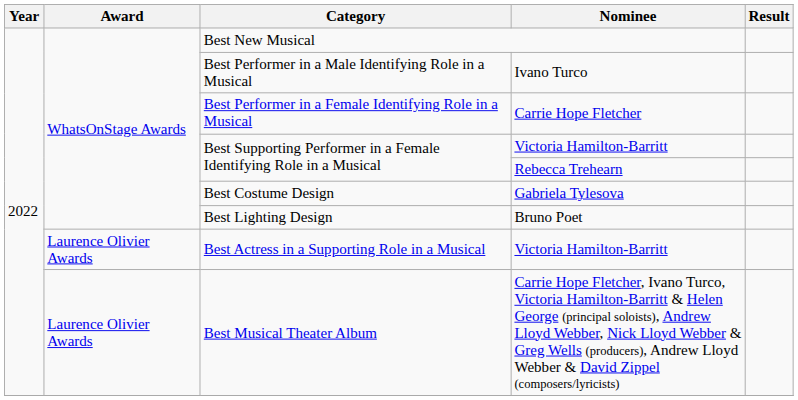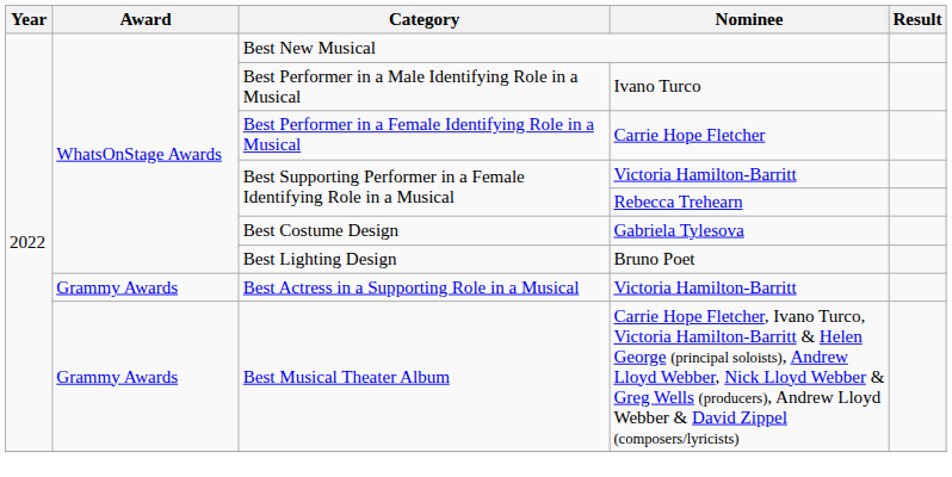 <table class="wikitable" style="width:95%;">
 <tr>
 <th style="width:5%;">Year</th>
 <th style="width:20%;">Award</th>
 <th style="width:40%;">Category</th>
 <th style="width:30%;">Nominee</th>
 <th style="width:10%;">Result</th>
 </tr>
 <tr>
 <td rowspan="9">2022</td>
 <td rowspan="7"><a href='#'>WhatsOnStage Awards</a></td>
 <td colspan=2>Best New Musical</td>
 <td></td>
 </tr>
 <tr>
 <td>Best Performer in a Male Identifying Role in a Musical</td>
 <td>Ivano Turco</td>
 <td></td>
 </tr>
 <tr>
 <td><a href='#'>Best Performer in a Female Identifying Role in a Musical</a></td>
 <td><a href='#'>Carrie Hope Fletcher</a></td>
 <td></td>
 </tr>
 <tr>
 <td rowspan="2">Best Supporting Performer in a Female Identifying Role in a Musical</td>
 <td><a href='#'>Victoria Hamilton-Barritt</a></td>
 <td></td>
 </tr>
 <tr>
 <td><a href='#'>Rebecca Trehearn</a></td>
 <td></td>
 </tr>
 <tr>
 <td>Best Costume Design</td>
 <td><a href='#'>Gabriela Tylesova</a></td>
 <td></td>
 </tr>
 <tr>
 <td>Best Lighting Design</td>
 <td>Bruno Poet</td>
 <td></td>
 </tr>
 <tr>
-<td><a href='#'>Laurence Olivier Awards</a></td>
+<td><a href='#'>Grammy Awards</a></td>
 <td><a href='#'>Best Actress in a Supporting Role in a Musical</a></td>
 <td><a href='#'>Victoria Hamilton-Barritt</a></td>
 <td></td>
 </tr>
 <tr>
-<td><a href='#'>Laurence Olivier Awards</a></td>
+<td><a href='#'>Grammy Awards</a></td>
 <td><a href='#'>Best Musical Theater Album</a></td>
 <td><a href='#'>Carrie Hope Fletcher</a>, Ivano Turco, <a href='#'>Victoria Hamilton-Barritt</a> & <a href='#'>Helen George</a> <small>(principal soloists)</small>, <a href='#'>Andrew Lloyd Webber</a>, <a href='#'>Nick Lloyd Webber</a> & <a href='#'>Greg Wells</a> <small>(producers)</small>, Andrew Lloyd Webber & <a href='#'>David Zippel</a> <small>(composers/lyricists)</small></td>
 <td></td>
 </tr>
 <tr>
 </tr>
 </table>
